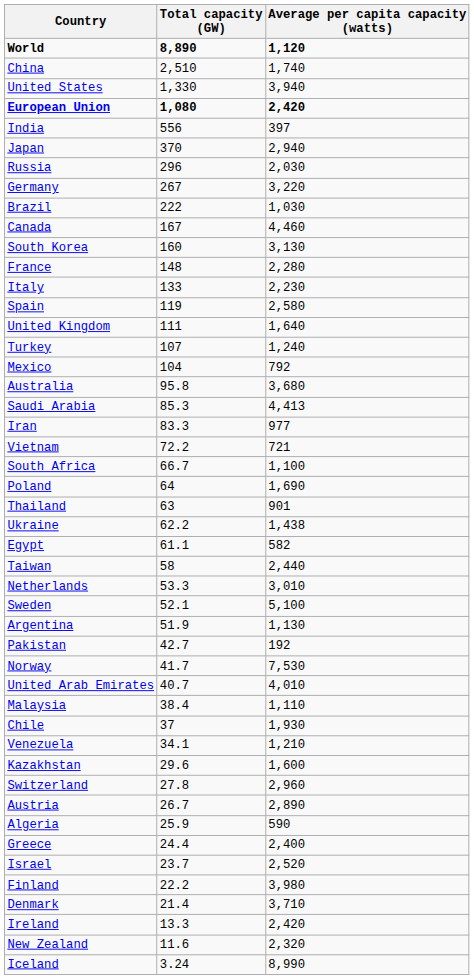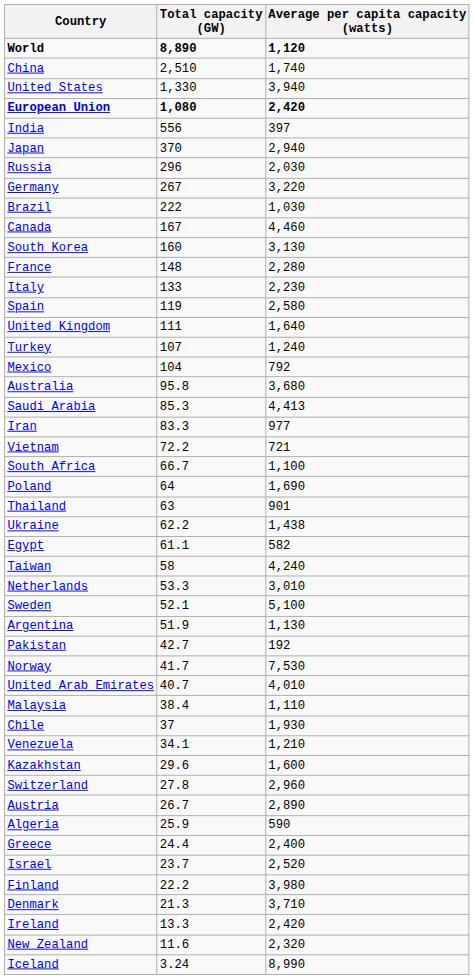 <table class="wikitable sortable mw-datatable static-row-numbers">
 <tr class=static-row-header>
 <th>Country</th>
 <th data-sort-type="number">Total capacity<br>(GW)</th>
 <th data-sort-type="number">Average per capita capacity<br>(watts)</th>
 </tr>
 <tr class="static-row-header " style="font-weight:bold;">
 <td>World</td>
 <td style="text-align:left;">8,890</td>
 <td>1,120</td>
 </tr>
 <tr>
 <td> <a href='#'>China</a></td>
 <td>2,510</td>
 <td>1,740</td>
 </tr>
 <tr>
 <td> <a href='#'>United States</a></td>
 <td>1,330</td>
 <td>3,940</td>
 </tr>
 <tr class="static-row-header " style="font-weight:bold;">
 <td> <a href='#'>European Union</a></td>
 <td>1,080</td>
 <td>2,420</td>
 </tr>
 <tr>
 <td> <a href='#'>India</a></td>
 <td>556</td>
 <td>397</td>
 </tr>
 <tr>
 <td> <a href='#'>Japan</a></td>
 <td>370</td>
 <td>2,940</td>
 </tr>
 <tr>
 <td> <a href='#'>Russia</a></td>
 <td>296</td>
 <td>2,030</td>
 </tr>
 <tr>
 <td> <a href='#'>Germany</a></td>
 <td>267</td>
 <td>3,220</td>
 </tr>
 <tr>
 <td> <a href='#'>Brazil</a></td>
 <td>222</td>
 <td>1,030</td>
 </tr>
 <tr>
 <td> <a href='#'>Canada</a></td>
 <td>167</td>
 <td>4,460</td>
 </tr>
 <tr>
 <td> <a href='#'>South Korea</a></td>
 <td>160</td>
 <td>3,130</td>
 </tr>
 <tr>
 <td> <a href='#'>France</a></td>
 <td>148</td>
 <td>2,280</td>
 </tr>
 <tr>
 <td> <a href='#'>Italy</a></td>
 <td>133</td>
 <td>2,230</td>
 </tr>
 <tr>
 <td> <a href='#'>Spain</a></td>
 <td>119</td>
 <td>2,580</td>
 </tr>
 <tr>
 <td> <a href='#'>United Kingdom</a></td>
 <td>111</td>
 <td>1,640</td>
 </tr>
 <tr>
 <td> <a href='#'>Turkey</a></td>
 <td>107</td>
 <td>1,240</td>
 </tr>
 <tr>
 <td> <a href='#'>Mexico</a></td>
 <td>104</td>
 <td>792</td>
 </tr>
 <tr>
 <td> <a href='#'>Australia</a></td>
 <td>95.8</td>
 <td>3,680</td>
 </tr>
 <tr>
 <td> <a href='#'>Saudi Arabia</a></td>
 <td>85.3</td>
 <td>4,413</td>
 </tr>
 <tr>
 <td> <a href='#'>Iran</a></td>
 <td>83.3</td>
 <td>977</td>
 </tr>
 <tr>
 <td> <a href='#'>Vietnam</a></td>
 <td>72.2</td>
 <td>721</td>
 </tr>
 <tr>
 <td> <a href='#'>South Africa</a></td>
 <td>66.7</td>
 <td>1,100</td>
 </tr>
 <tr>
 <td> <a href='#'>Poland</a></td>
 <td>64</td>
 <td>1,690</td>
 </tr>
 <tr>
 <td> <a href='#'>Thailand</a></td>
 <td>63</td>
 <td>901</td>
 </tr>
 <tr>
 <td> <a href='#'>Ukraine</a></td>
 <td>62.2</td>
 <td>1,438</td>
 </tr>
 <tr>
 <td> <a href='#'>Egypt</a></td>
 <td>61.1</td>
 <td>582</td>
 </tr>
 <tr>
 <td> <a href='#'>Taiwan</a></td>
 <td>58</td>
-<td>2,440</td>
+<td>4,240</td>
 </tr>
 <tr>
 <td> <a href='#'>Netherlands</a></td>
 <td>53.3</td>
 <td>3,010</td>
 </tr>
 <tr>
 <td> <a href='#'>Sweden</a></td>
 <td>52.1</td>
 <td>5,100</td>
 </tr>
 <tr>
 <td> <a href='#'>Argentina</a></td>
 <td>51.9</td>
 <td>1,130</td>
 </tr>
 <tr>
 <td> <a href='#'>Pakistan</a></td>
 <td>42.7</td>
 <td>192</td>
 </tr>
 <tr>
 <td> <a href='#'>Norway</a></td>
 <td>41.7</td>
 <td>7,530</td>
 </tr>
 <tr>
 <td> <a href='#'>United Arab Emirates</a></td>
 <td>40.7</td>
 <td>4,010</td>
 </tr>
 <tr>
 <td> <a href='#'>Malaysia</a></td>
 <td>38.4</td>
 <td>1,110</td>
 </tr>
 <tr>
 <td> <a href='#'>Chile</a></td>
 <td>37</td>
 <td>1,930</td>
 </tr>
 <tr>
 <td> <a href='#'>Venezuela</a></td>
 <td>34.1</td>
 <td>1,210</td>
 </tr>
 <tr>
 <td> <a href='#'>Kazakhstan</a></td>
 <td>29.6</td>
 <td>1,600</td>
 </tr>
 <tr>
 <td> <a href='#'>Switzerland</a></td>
 <td>27.8</td>
 <td>2,960</td>
 </tr>
 <tr>
 <td> <a href='#'>Austria</a></td>
 <td>26.7</td>
 <td>2,890</td>
 </tr>
 <tr>
 <td> <a href='#'>Algeria</a></td>
 <td>25.9</td>
 <td>590</td>
 </tr>
 <tr>
 <td> <a href='#'>Greece</a></td>
 <td>24.4</td>
 <td>2,400</td>
 </tr>
 <tr>
 <td> <a href='#'>Israel</a></td>
 <td>23.7</td>
 <td>2,520</td>
 </tr>
 <tr>
 <td> <a href='#'>Finland</a></td>
 <td>22.2</td>
 <td>3,980</td>
 </tr>
 <tr>
 <td> <a href='#'>Denmark</a></td>
-<td>21.4</td>
+<td>21.3</td>
 <td>3,710</td>
 </tr>
 <tr>
 <td> <a href='#'>Ireland</a></td>
 <td>13.3</td>
 <td>2,420</td>
 </tr>
 <tr>
 <td> <a href='#'>New Zealand</a></td>
 <td>11.6</td>
 <td>2,320</td>
 </tr>
 <tr>
 <td> <a href='#'>Iceland</a></td>
 <td>3.24</td>
 <td>8,990</td>
 </tr>
 </table>
